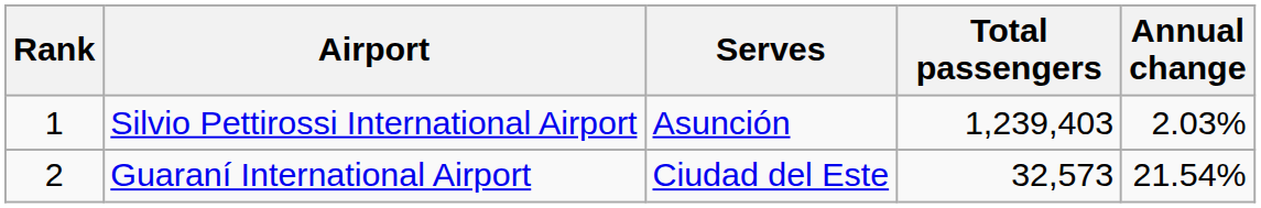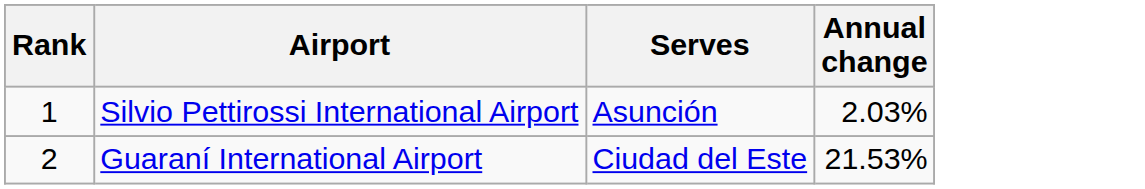 <table class="wikitable sortable">
 <tr>
 <th>Rank</th>
 <th>Airport</th>
 <th>Serves</th>
-<th style="width:100px">Total<br>passengers</th>
 <th>Annual<br>change</th>
 </tr>
 <tr>
 <td align="center">1</td>
 <td><a href='#'>Silvio Pettirossi International Airport</a></td>
 <td><a href='#'>Asunción</a></td>
-<td align="right">1,239,403</td>
 <td align="right">2.03%</td>
 </tr>
 <tr>
 <td align="center">2</td>
 <td><a href='#'>Guaraní International Airport</a></td>
 <td><a href='#'>Ciudad del Este</a></td>
-<td align="right">32,573</td>
-<td align="right">21.54%</td>
+<td align="right">21.53%</td>
 </tr>
 </table>
